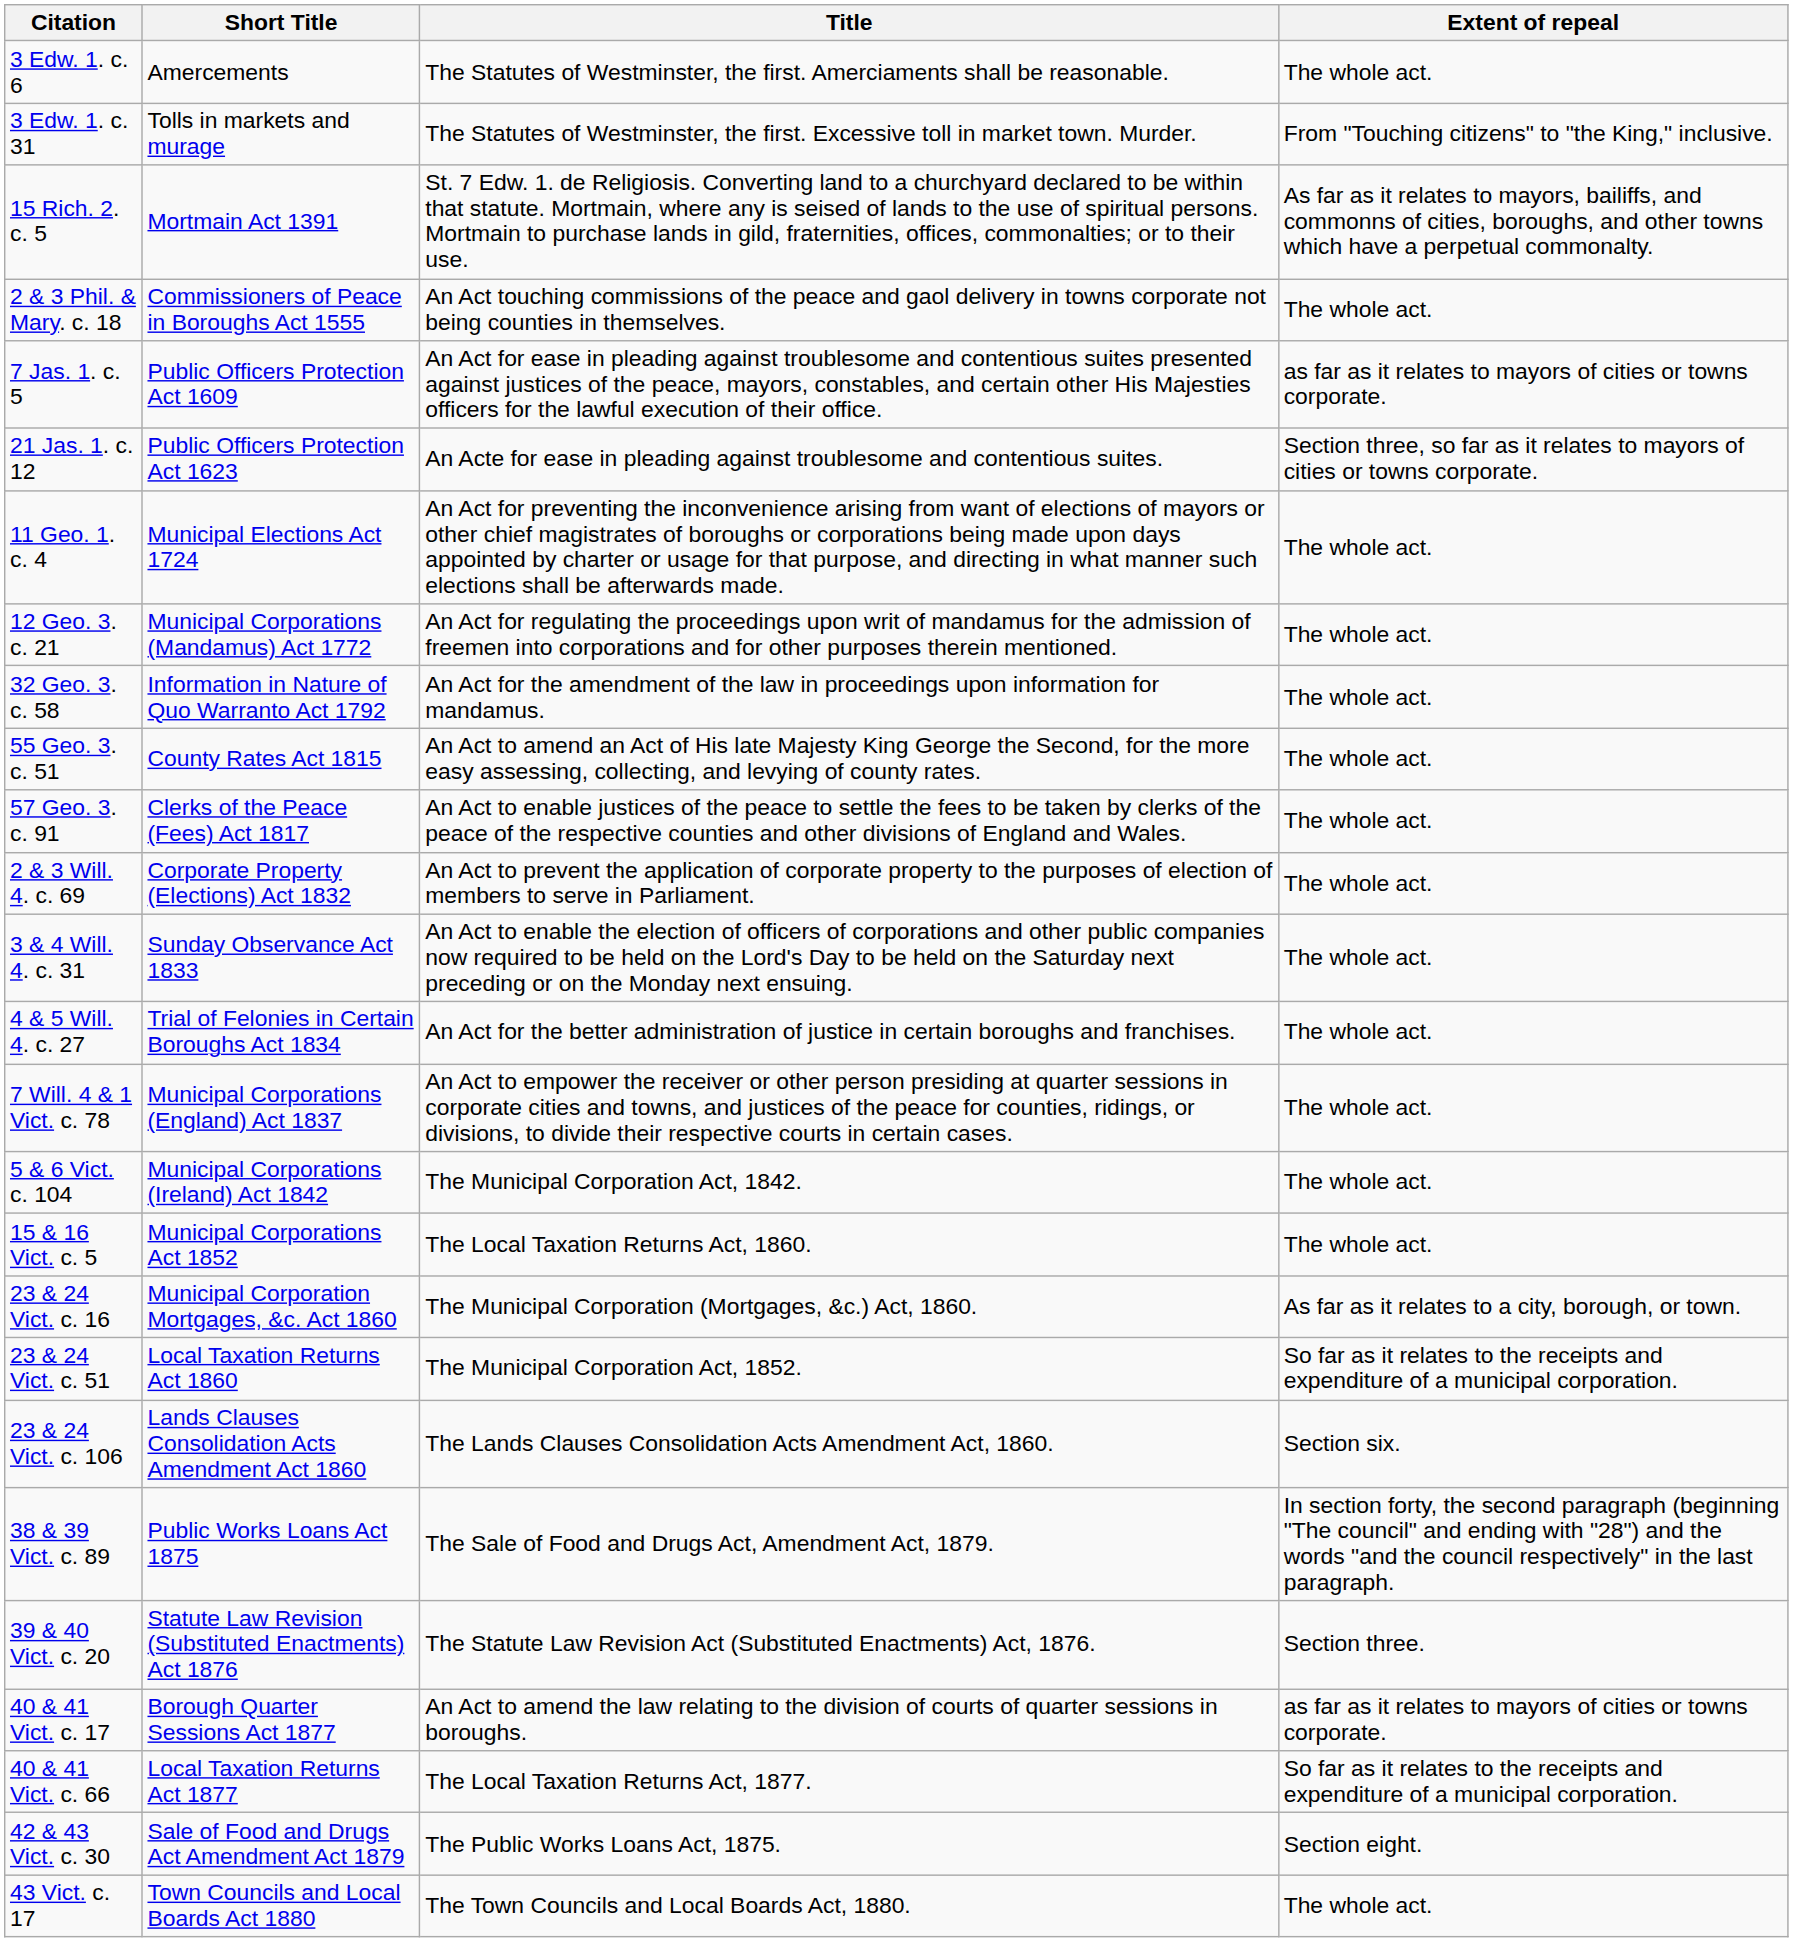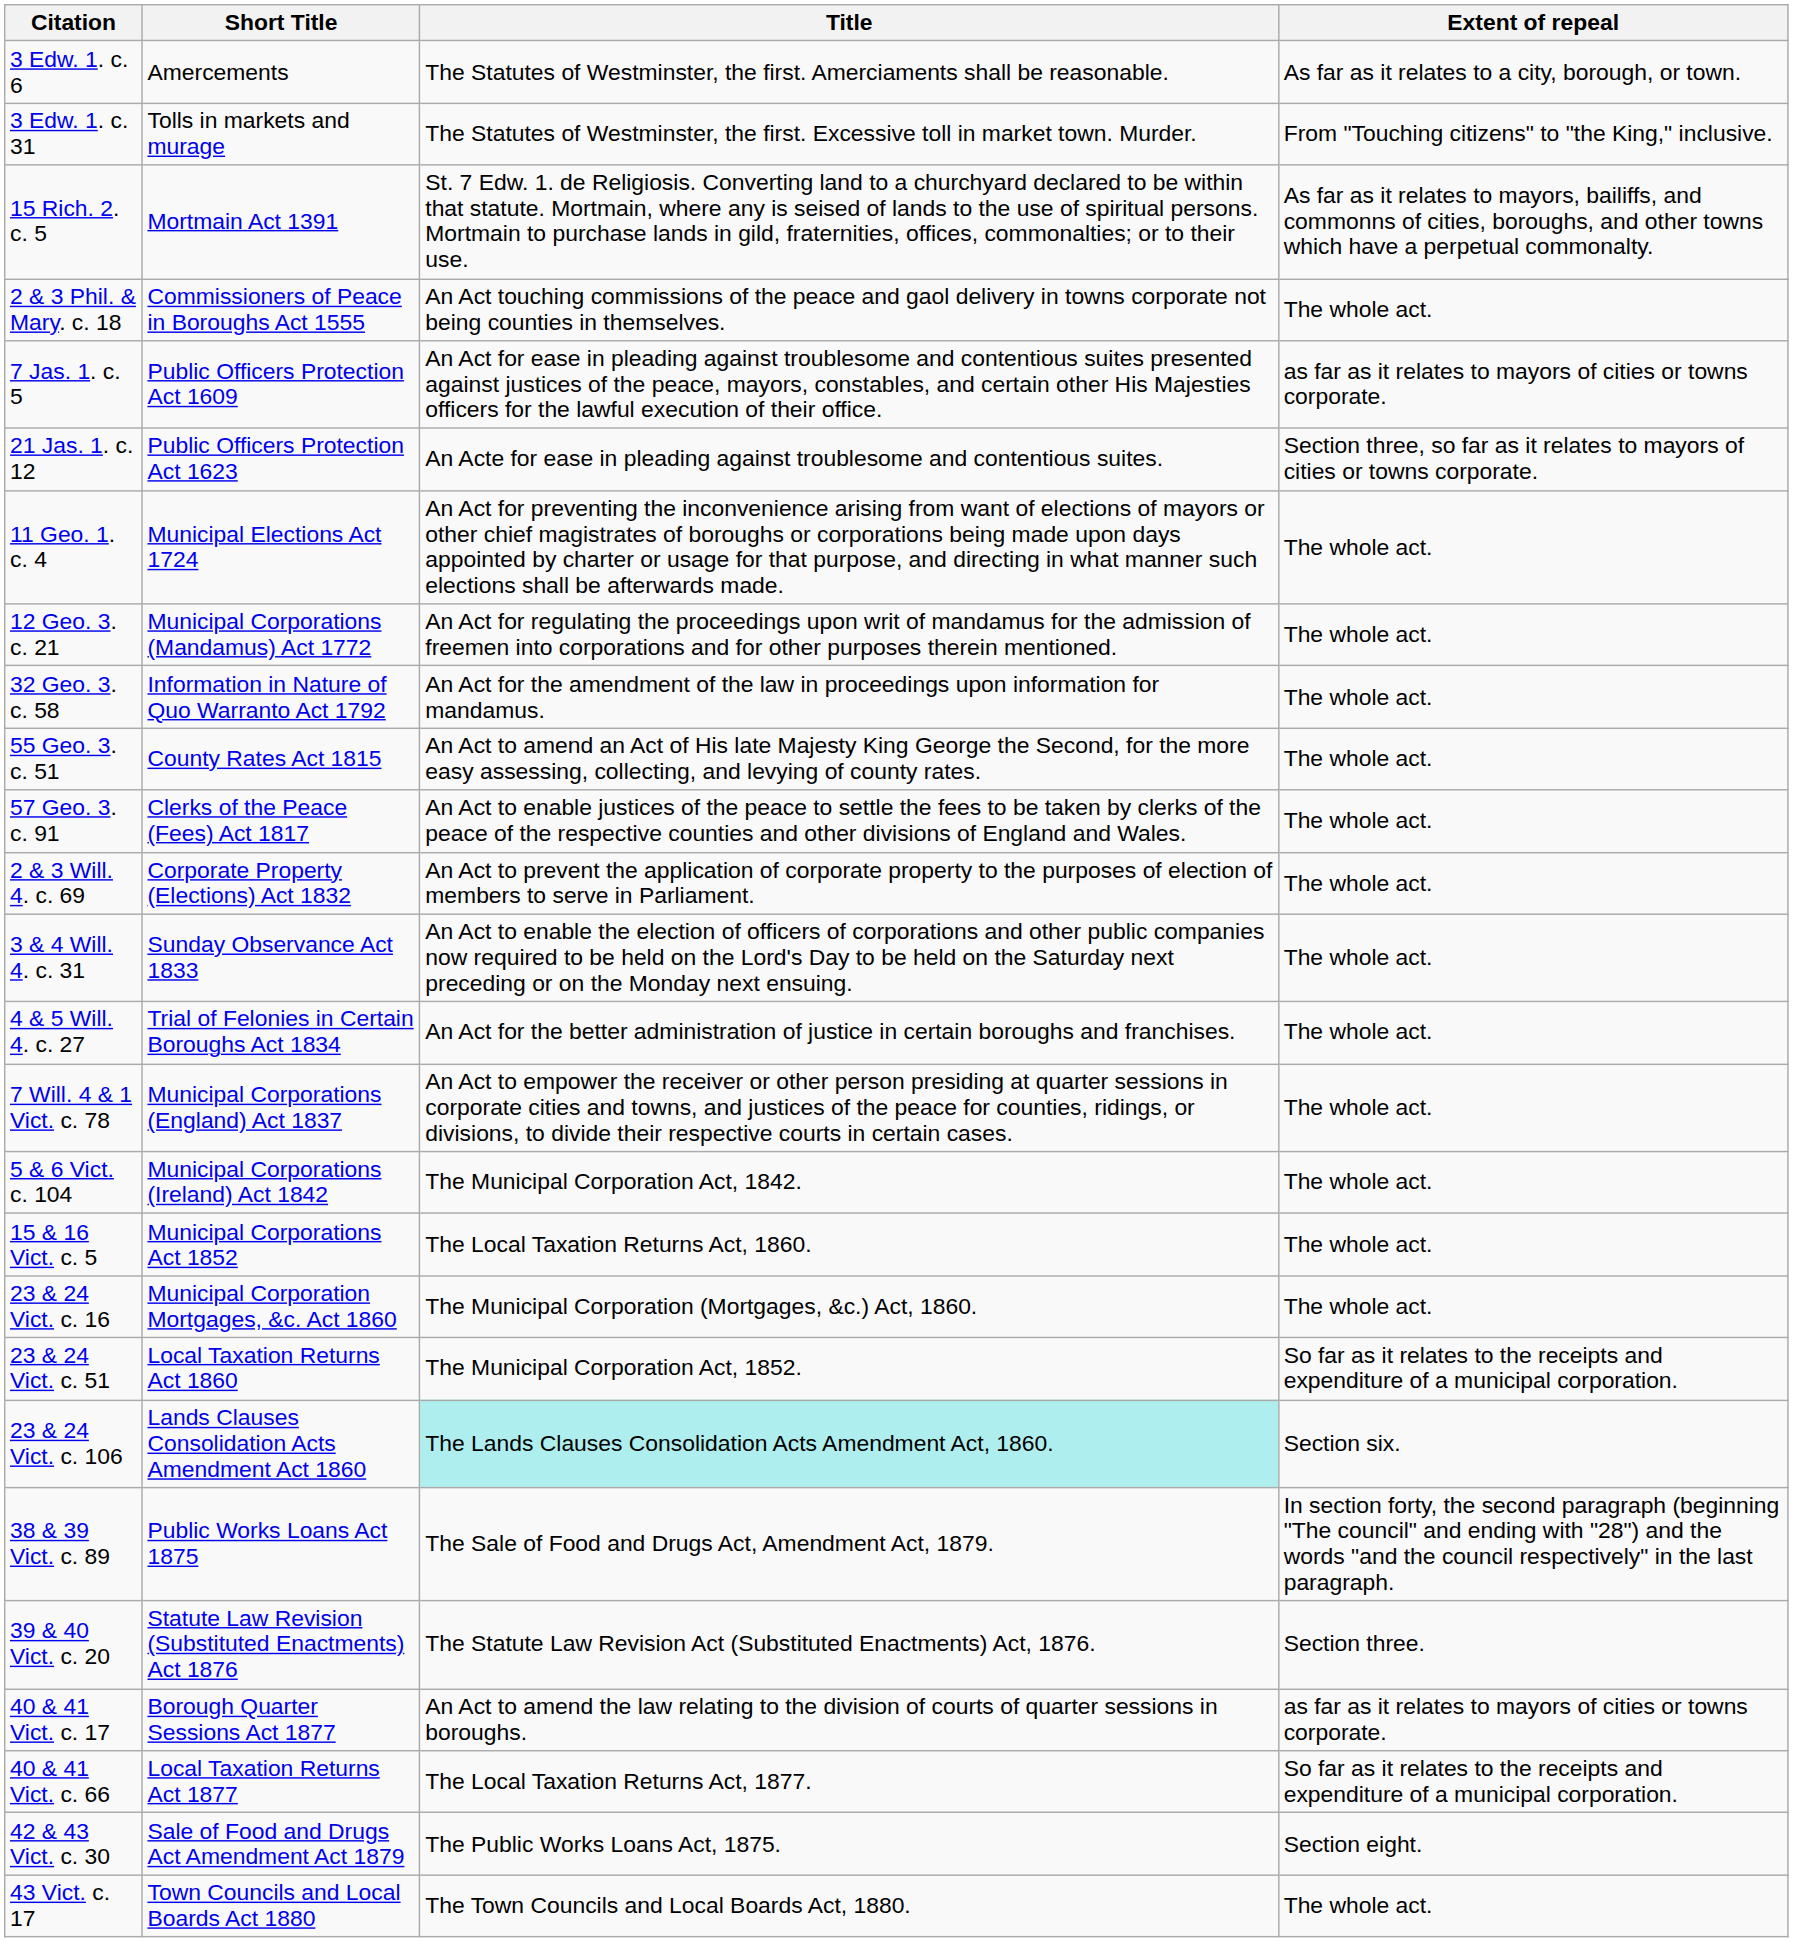 <table class="wikitable">
 <tr>
 <th>Citation</th>
 <th>Short Title</th>
 <th>Title</th>
 <th>Extent of repeal</th>
 </tr>
 <tr>
 <td><a href='#'>3 Edw. 1</a>. c. 6</td>
 <td>Amercements</td>
 <td>The Statutes of Westminster, the first. Amerciaments shall be reasonable.</td>
-<td>The whole act.</td>
+<td>As far as it relates to a city, borough, or town.</td>
 </tr>
 <tr>
 <td><a href='#'>3 Edw. 1</a>. c. 31</td>
 <td>Tolls in markets and <a href='#'>murage</a></td>
 <td>The Statutes of Westminster, the first. Excessive toll in market town. Murder.</td>
 <td>From "Touching citizens" to "the King," inclusive.</td>
 </tr>
 <tr>
 <td><a href='#'>15 Rich. 2</a>. c. 5</td>
 <td><a href='#'>Mortmain Act 1391</a></td>
 <td>St. 7 Edw. 1. de Religiosis. Converting land to a churchyard declared to be within that statute. Mortmain, where any is seised of lands to the use of spiritual persons. Mortmain to purchase lands in gild, fraternities, offices, commonalties; or to their use.</td>
 <td>As far as it relates to mayors, bailiffs, and commonns of cities, boroughs, and other towns which have a perpetual commonalty.</td>
 </tr>
 <tr>
 <td><a href='#'>2 & 3 Phil. & Mary</a>. c. 18</td>
 <td><a href='#'>Commissioners of Peace in Boroughs Act 1555</a></td>
 <td>An Act touching commissions of the peace and gaol delivery in towns corporate not being counties in themselves.</td>
 <td>The whole act.</td>
 </tr>
 <tr>
 <td><a href='#'>7 Jas. 1</a>. c. 5</td>
 <td><a href='#'>Public Officers Protection Act 1609</a></td>
 <td>An Act for ease in pleading against troublesome and contentious suites presented against justices of the peace, mayors, constables, and certain other His Majesties officers for the lawful execution of their office.</td>
 <td>as far as it relates to mayors of cities or towns corporate.</td>
 </tr>
 <tr>
 <td><a href='#'>21 Jas. 1</a>. c. 12</td>
 <td><a href='#'>Public Officers Protection Act 1623</a></td>
 <td>An Acte for ease in pleading against troublesome and contentious suites.</td>
 <td>Section three, so far as it relates to mayors of cities or towns corporate.</td>
 </tr>
 <tr>
 <td><a href='#'>11 Geo. 1</a>. c. 4</td>
 <td><a href='#'>Municipal Elections Act 1724</a></td>
 <td>An Act for preventing the inconvenience arising from want of elections of mayors or other chief magistrates of boroughs or corporations being made upon days appointed by charter or usage for that purpose, and directing in what manner such elections shall be afterwards made.</td>
 <td>The whole act.</td>
 </tr>
 <tr>
 <td><a href='#'>12 Geo. 3</a>. c. 21</td>
 <td><a href='#'>Municipal Corporations (Mandamus) Act 1772</a></td>
 <td>An Act for regulating the proceedings upon writ of mandamus for the admission of freemen into corporations and for other purposes therein mentioned.</td>
 <td>The whole act.</td>
 </tr>
 <tr>
 <td><a href='#'>32 Geo. 3</a>. c. 58</td>
 <td><a href='#'>Information in Nature of Quo Warranto Act 1792</a></td>
 <td>An Act for the amendment of the law in proceedings upon information for mandamus.</td>
 <td>The whole act.</td>
 </tr>
 <tr>
 <td><a href='#'>55 Geo. 3</a>. c. 51</td>
 <td><a href='#'>County Rates Act 1815</a></td>
 <td>An Act to amend an Act of His late Majesty King George the Second, for the more easy assessing, collecting, and levying of county rates.</td>
 <td>The whole act.</td>
 </tr>
 <tr>
 <td><a href='#'>57 Geo. 3</a>. c. 91</td>
 <td><a href='#'>Clerks of the Peace (Fees) Act 1817</a></td>
 <td>An Act to enable justices of the peace to settle the fees to be taken by clerks of the peace of the respective counties and other divisions of England and Wales.</td>
 <td>The whole act.</td>
 </tr>
 <tr>
 <td><a href='#'>2 & 3 Will. 4</a>. c. 69</td>
 <td><a href='#'>Corporate Property (Elections) Act 1832</a></td>
 <td>An Act to prevent the application of corporate property to the purposes of election of members to serve in Parliament.</td>
 <td>The whole act.</td>
 </tr>
 <tr>
 <td><a href='#'>3 & 4 Will. 4</a>. c. 31</td>
 <td><a href='#'>Sunday Observance Act 1833</a></td>
 <td>An Act to enable the election of officers of corporations and other public companies now required to be held on the Lord's Day to be held on the Saturday next preceding or on the Monday next ensuing.</td>
 <td>The whole act.</td>
 </tr>
 <tr>
 <td><a href='#'>4 & 5 Will. 4</a>. c. 27</td>
 <td><a href='#'>Trial of Felonies in Certain Boroughs Act 1834</a></td>
 <td>An Act for the better administration of justice in certain boroughs and franchises.</td>
 <td>The whole act.</td>
 </tr>
 <tr>
 <td><a href='#'>7 Will. 4 & 1 Vict.</a> c. 78</td>
 <td><a href='#'>Municipal Corporations (England) Act 1837</a></td>
 <td>An Act to empower the receiver or other person presiding at quarter sessions in corporate cities and towns, and justices of the peace for counties, ridings, or divisions, to divide their respective courts in certain cases.</td>
 <td>The whole act.</td>
 </tr>
 <tr>
 <td><a href='#'>5 & 6 Vict.</a> c. 104</td>
 <td><a href='#'>Municipal Corporations (Ireland) Act 1842</a></td>
 <td>The Municipal Corporation Act, 1842.</td>
 <td>The whole act.</td>
 </tr>
 <tr>
 <td><a href='#'>15 & 16 Vict.</a> c. 5</td>
 <td><a href='#'>Municipal Corporations Act 1852</a></td>
 <td>The Local Taxation Returns Act, 1860.</td>
 <td>The whole act.</td>
 </tr>
 <tr>
 <td><a href='#'>23 & 24 Vict.</a> c. 16</td>
 <td><a href='#'>Municipal Corporation Mortgages, &c. Act 1860</a></td>
 <td>The Municipal Corporation (Mortgages, &c.) Act, 1860.</td>
-<td>As far as it relates to a city, borough, or town.</td>
+<td>The whole act.</td>
 </tr>
 <tr>
 <td><a href='#'>23 & 24 Vict.</a> c. 51</td>
 <td><a href='#'>Local Taxation Returns Act 1860</a></td>
 <td>The Municipal Corporation Act, 1852.</td>
 <td>So far as it relates to the receipts and expenditure of a municipal corporation.</td>
 </tr>
 <tr>
 <td><a href='#'>23 & 24 Vict.</a> c. 106</td>
 <td><a href='#'>Lands Clauses Consolidation Acts Amendment Act 1860</a></td>
-<td>The Lands Clauses Consolidation Acts Amendment Act, 1860.</td>
+<td style="background: paleturquoise;">The Lands Clauses Consolidation Acts Amendment Act, 1860.</td>
 <td>Section six.</td>
 </tr>
 <tr>
 <td><a href='#'>38 & 39 Vict.</a> c. 89</td>
 <td><a href='#'>Public Works Loans Act 1875</a></td>
 <td>The Sale of Food and Drugs Act, Amendment Act, 1879.</td>
 <td>In section forty, the second paragraph (beginning "The council" and ending with "28") and the words "and the council respectively" in the last paragraph.</td>
 </tr>
 <tr>
 <td><a href='#'>39 & 40 Vict.</a> c. 20</td>
 <td><a href='#'>Statute Law Revision (Substituted Enactments) Act 1876</a></td>
 <td>The Statute Law Revision Act (Substituted Enactments) Act, 1876.</td>
 <td>Section three.</td>
 </tr>
 <tr>
 <td><a href='#'>40 & 41 Vict.</a> c. 17</td>
 <td><a href='#'>Borough Quarter Sessions Act 1877</a></td>
 <td>An Act to amend the law relating to the division of courts of quarter sessions in boroughs.</td>
 <td>as far as it relates to mayors of cities or towns corporate.</td>
 </tr>
 <tr>
 <td><a href='#'>40 & 41 Vict.</a> c. 66</td>
 <td><a href='#'>Local Taxation Returns Act 1877</a></td>
 <td>The Local Taxation Returns Act, 1877.</td>
 <td>So far as it relates to the receipts and expenditure of a municipal corporation.</td>
 </tr>
 <tr>
 <td><a href='#'>42 & 43 Vict.</a> c. 30</td>
 <td><a href='#'>Sale of Food and Drugs Act Amendment Act 1879</a></td>
 <td>The Public Works Loans Act, 1875.</td>
 <td>Section eight.</td>
 </tr>
 <tr>
 <td><a href='#'>43 Vict.</a> c. 17</td>
 <td><a href='#'>Town Councils and Local Boards Act 1880</a></td>
 <td>The Town Councils and Local Boards Act, 1880.</td>
 <td>The whole act.</td>
 </tr>
 </table>
